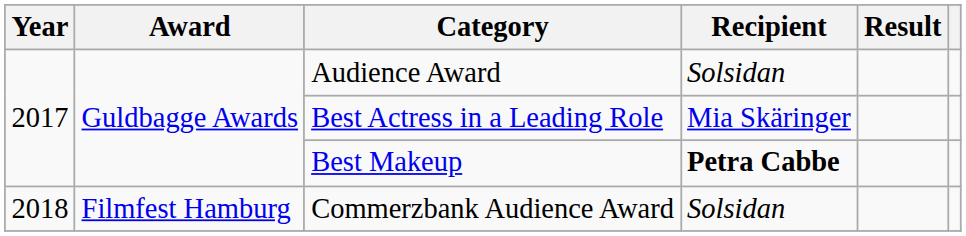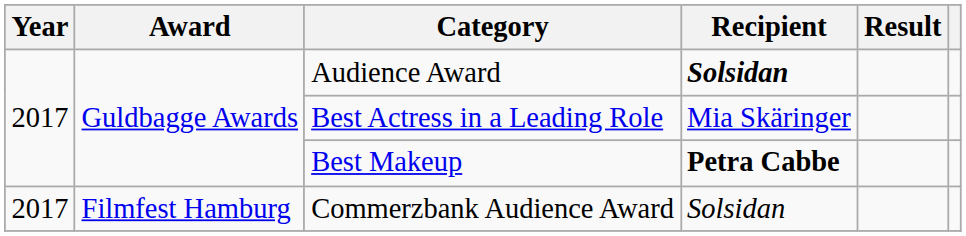 <table class="wikitable sortable plainrowheaders">
 <tr>
 <th>Year</th>
 <th>Award</th>
 <th>Category</th>
 <th>Recipient</th>
 <th>Result</th>
 <th></th>
 </tr>
 <tr>
 <td rowspan="3">2017</td>
 <td rowspan="3"><a href='#'>Guldbagge Awards</a></td>
 <td>Audience Award</td>
-<td><em>Solsidan</em></td>
+<td><strong><em>Solsidan</em></strong></td>
 <td></td>
 <td></td>
 </tr>
 <tr>
 <td><a href='#'>Best Actress in a Leading Role</a></td>
 <td><a href='#'>Mia Skäringer</a></td>
 <td></td>
 <td></td>
 </tr>
 <tr>
 <td><a href='#'>Best Makeup</a></td>
 <td><strong>Petra Cabbe</strong></td>
 <td></td>
 <td></td>
 </tr>
 <tr>
-<td>2018</td>
+<td>2017</td>
 <td><a href='#'>Filmfest Hamburg</a></td>
 <td>Commerzbank Audience Award</td>
 <td><em>Solsidan</em></td>
 <td></td>
 <td></td>
 </tr>
 </table>
